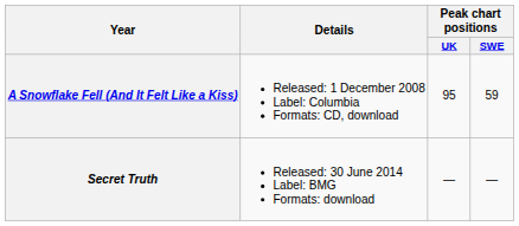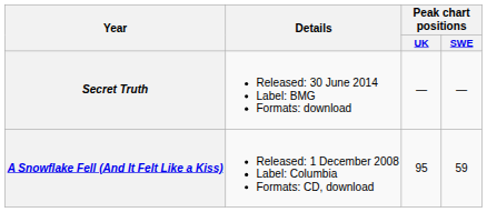 <table class="wikitable plainrowheaders">
 <tr>
 <th scope="col" rowspan="2">Year</th>
 <th scope="col" rowspan="2">Details</th>
 <th scope="col" colspan="2">Peak chart positions</th>
 </tr>
 <tr>
 <th style="width:3.5em;font-size:90%"><a href='#'>UK</a><br></th>
 <th style="width:3.5em;font-size:90%"><a href='#'>SWE</a><br></th>
 </tr>
 <tr>
+<th scope="row"><em>Secret Truth</em></th>
+<td><br><ul><li>Released: 30 June 2014</li><li>Label: BMG</li><li>Formats: download</li></ul></td>
+<td align="center">—</td>
+<td align="center">—</td>
+</tr>
+<tr>
 <th scope="row"><em><a href='#'>A Snowflake Fell (And It Felt Like a Kiss)</a></em></th>
 <td><br><ul><li>Released: 1 December 2008</li><li>Label: Columbia</li><li>Formats: CD, download</li></ul></td>
 <td align="center">95</td>
 <td align="center">59</td>
 </tr>
-<tr>
-<th scope="row"><em>Secret Truth</em></th>
-<td><br><ul><li>Released: 30 June 2014</li><li>Label: BMG</li><li>Formats: download</li></ul></td>
-<td align="center">—</td>
-<td align="center">—</td>
-</tr>
 </table>
